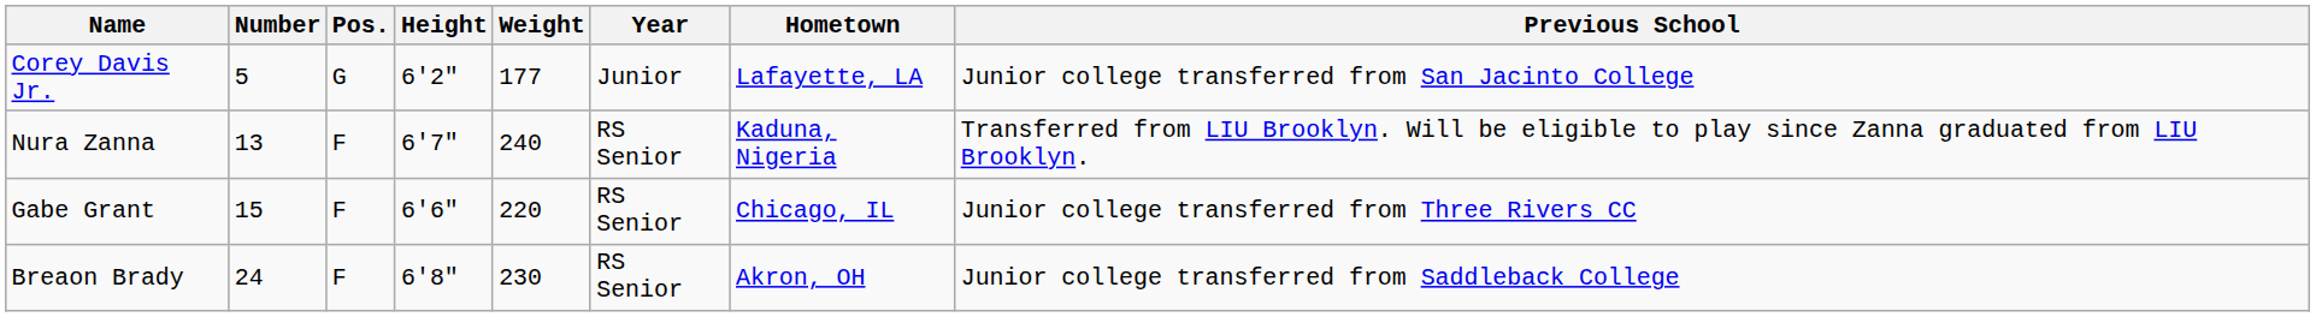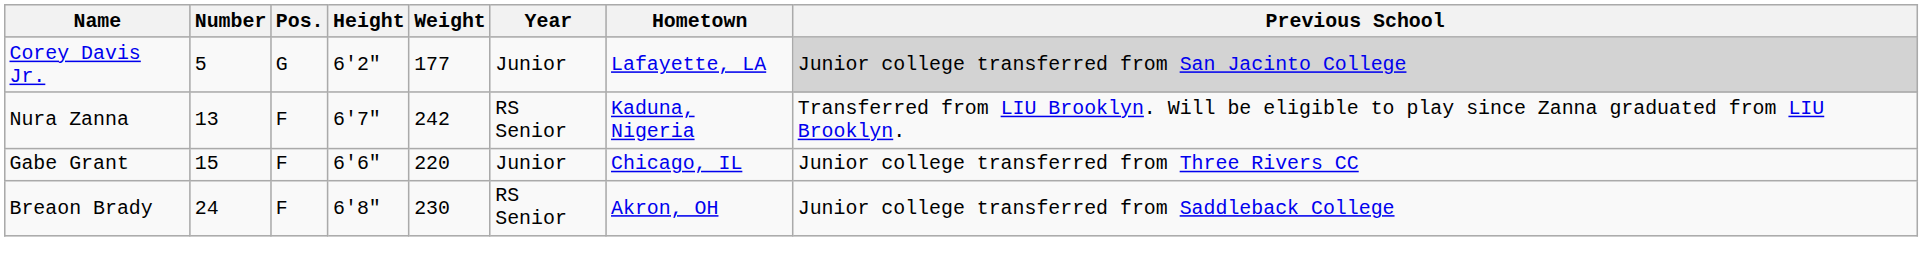 <table class="wikitable sortable" border="1">
 <tr>
 <th>Name</th>
 <th>Number</th>
 <th>Pos.</th>
 <th>Height</th>
 <th>Weight</th>
 <th>Year</th>
 <th>Hometown</th>
 <th class="unsortable">Previous School</th>
 </tr>
 <tr>
 <td><a href='#'>Corey Davis Jr.</a></td>
 <td>5</td>
 <td>G</td>
 <td>6'2"</td>
 <td>177</td>
 <td>Junior</td>
 <td><a href='#'>Lafayette, LA</a></td>
-<td>Junior college transferred from <a href='#'>San Jacinto College</a></td>
+<td style="background: lightgrey;">Junior college transferred from <a href='#'>San Jacinto College</a></td>
 </tr>
 <tr>
 <td>Nura Zanna</td>
 <td>13</td>
 <td>F</td>
 <td>6'7"</td>
-<td>240</td>
+<td>242</td>
 <td>RS Senior</td>
 <td><a href='#'>Kaduna, Nigeria</a></td>
 <td>Transferred from <a href='#'>LIU Brooklyn</a>. Will be eligible to play since Zanna graduated from <a href='#'>LIU Brooklyn</a>.</td>
 </tr>
 <tr>
 <td>Gabe Grant</td>
 <td>15</td>
 <td>F</td>
 <td>6'6"</td>
 <td>220</td>
-<td>RS Senior</td>
+<td>Junior</td>
 <td><a href='#'>Chicago, IL</a></td>
 <td>Junior college transferred from <a href='#'>Three Rivers CC</a></td>
 </tr>
 <tr>
 <td>Breaon Brady</td>
 <td>24</td>
 <td>F</td>
 <td>6'8"</td>
 <td>230</td>
 <td>RS Senior</td>
 <td><a href='#'>Akron, OH</a></td>
 <td>Junior college transferred from <a href='#'>Saddleback College</a></td>
 </tr>
 </table>
